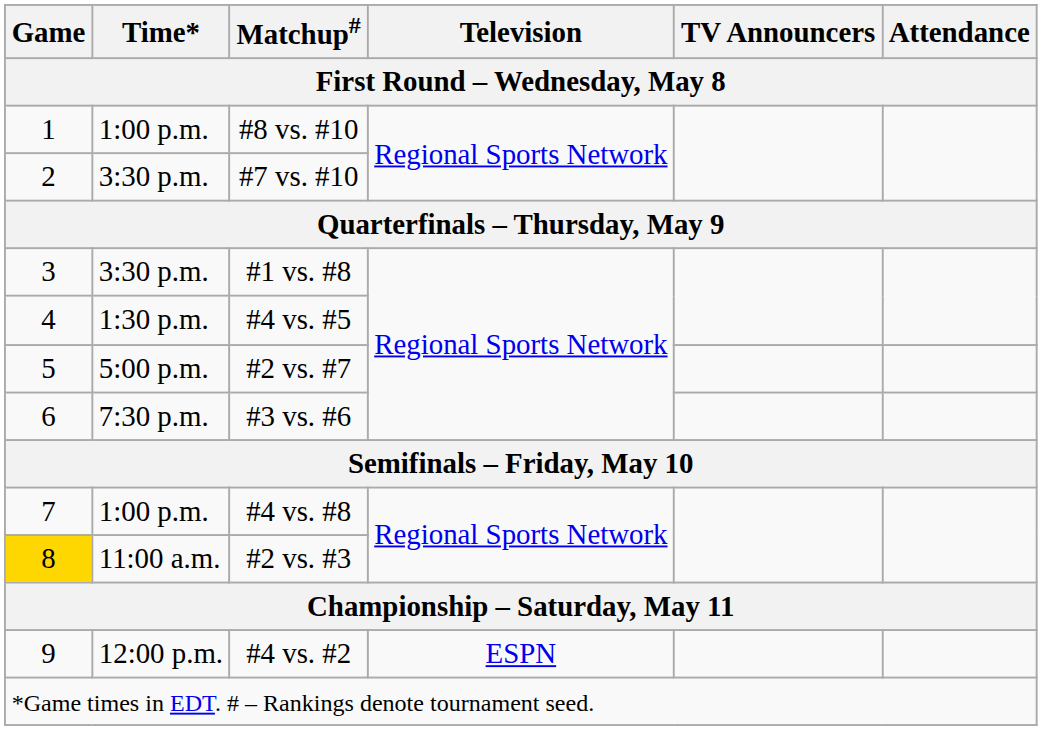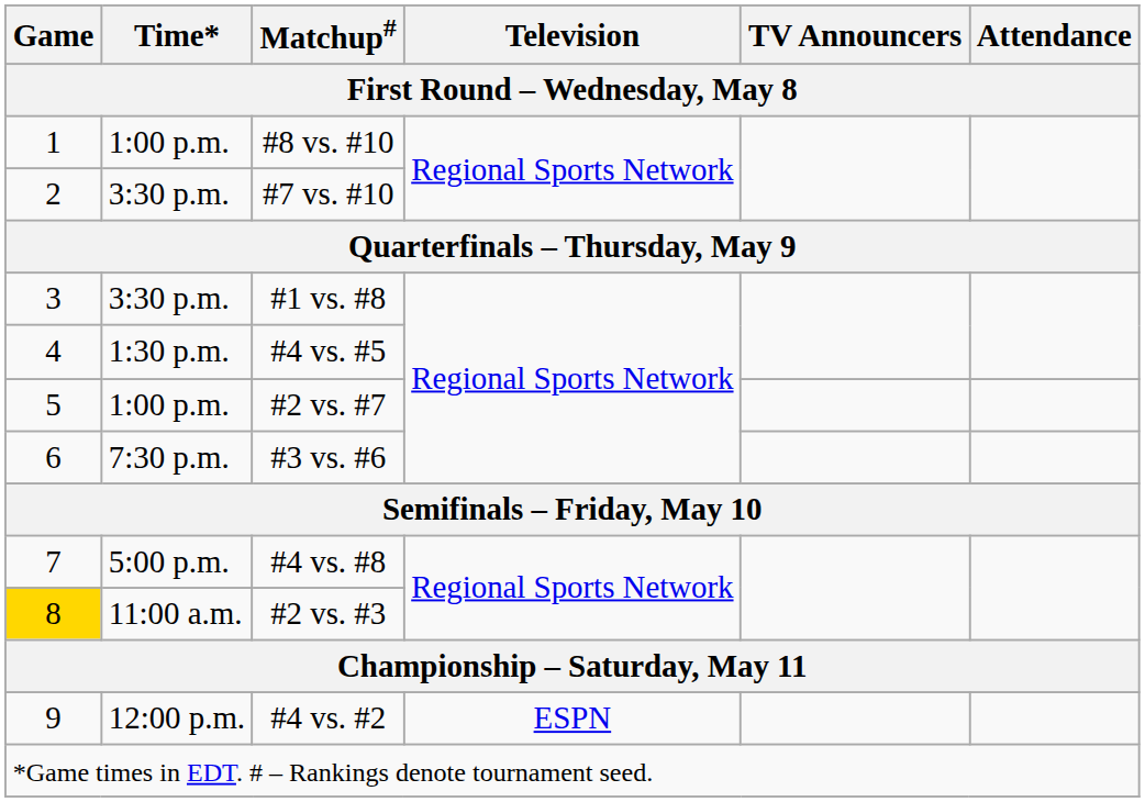 <table class="wikitable" style="font-size: 95%">
 <tr align="center">
 <th>Game</th>
 <th>Time*</th>
 <th>Matchup<sup>#</sup></th>
 <th>Television</th>
 <th>TV Announcers</th>
 <th>Attendance</th>
 </tr>
 <tr>
 <th colspan=7>First Round – Wednesday, May 8</th>
 </tr>
 <tr>
 <td style="text-align:center;">1</td>
 <td>1:00 p.m.</td>
 <td style="text-align:center;">#8 <strong></strong> vs. #10 </td>
 <td rowspan=2 style="text-align:center;"><a href='#'>Regional Sports Network</a></td>
 <td rowspan=2 style="text-align:center;"></td>
 <td rowspan=2 style="text-align:center;"></td>
 </tr>
 <tr>
 <td style="text-align:center;">2</td>
 <td>3:30 p.m.</td>
 <td style="text-align:center;">#7 <strong></strong> vs. #10 </td>
 </tr>
 <tr>
 <th colspan=7>Quarterfinals – Thursday, May 9</th>
 </tr>
 <tr>
 <td style="text-align:center;">3</td>
 <td>3:30 p.m.</td>
 <td style="text-align:center;">#1  vs. #8 <strong></strong></td>
 <td rowspan=4 style="text-align:center;"><a href='#'>Regional Sports Network</a></td>
 <td rowspan=2 style="text-align:center;"></td>
 <td rowspan=2 style="text-align:center;"></td>
 </tr>
 <tr>
 <td style="text-align:center;">4</td>
 <td>1:30 p.m.</td>
 <td style="text-align:center;">#4 <strong></strong> vs. #5 </td>
 </tr>
 <tr>
 <td style="text-align:center;">5</td>
-<td>5:00 p.m.</td>
+<td>1:00 p.m.</td>
 <td style="text-align:center;">#2 <strong></strong> vs. #7 </td>
 <td style="text-align:center;"></td>
 <td style="text-align:center;"></td>
 </tr>
 <tr>
 <td style="text-align:center;">6</td>
 <td>7:30 p.m.</td>
 <td style="text-align:center;">#3 <strong></strong> vs. #6 </td>
 <td style="text-align:center;"></td>
 <td style="text-align:center;"></td>
 </tr>
 <tr>
 <th colspan=7>Semifinals – Friday, May 10</th>
 </tr>
 <tr>
 <td style="text-align:center;">7</td>
-<td>1:00 p.m.</td>
+<td>5:00 p.m.</td>
 <td style="text-align:center;">#4  vs. #8 </td>
 <td rowspan=2 style="text-align:center;"><a href='#'>Regional Sports Network</a></td>
 <td rowspan=2 style="text-align:center;"></td>
 <td rowspan=2 style="text-align:center;"></td>
 </tr>
 <tr>
 <td style="background: gold; text-align:center;">8</td>
 <td>11:00 a.m.</td>
 <td style="text-align:center;">#2  vs. #3 </td>
 </tr>
 <tr>
 <th colspan=7>Championship – Saturday, May 11</th>
 </tr>
 <tr>
 <td style="text-align:center;">9</td>
 <td>12:00 p.m.</td>
 <td style="text-align:center;">#4  vs. #2 </td>
 <td style="text-align:center;"><a href='#'>ESPN</a></td>
 <td style="text-align:center;"></td>
 <td style="text-align:center;"></td>
 </tr>
 <tr>
 <td colspan=7><small>*Game times in <a href='#'>EDT</a>. # – Rankings denote tournament seed.</small></td>
 </tr>
 </table>
